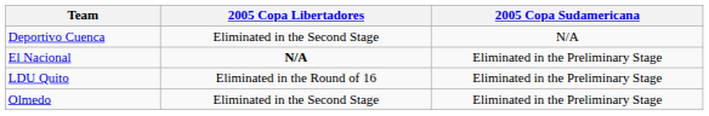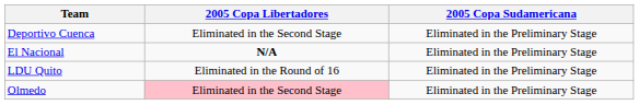 <table class="wikitable">
 <tr>
 <th width= 16%>Team</th>
 <th width= 28%><a href='#'>2005 Copa Libertadores</a></th>
 <th width= 28%><a href='#'>2005 Copa Sudamericana</a></th>
 </tr>
 <tr align="center">
 <td align="left"><a href='#'>Deportivo Cuenca</a></td>
 <td>Eliminated in the Second Stage</td>
-<td>N/A</td>
+<td>Eliminated in the Preliminary Stage</td>
 </tr>
 <tr align="center">
 <td align="left"><a href='#'>El Nacional</a></td>
 <td><strong>N/A</strong></td>
 <td>Eliminated in the Preliminary Stage</td>
 </tr>
 <tr align="center">
 <td align="left"><a href='#'>LDU Quito</a></td>
 <td>Eliminated in the Round of 16</td>
 <td>Eliminated in the Preliminary Stage</td>
 </tr>
 <tr align="center">
 <td align="left"><a href='#'>Olmedo</a></td>
-<td>Eliminated in the Second Stage</td>
+<td style="background: pink;">Eliminated in the Second Stage</td>
 <td>Eliminated in the Preliminary Stage</td>
 </tr>
 </table>
